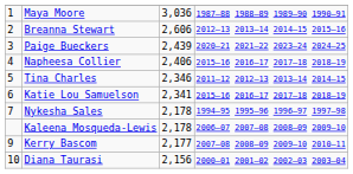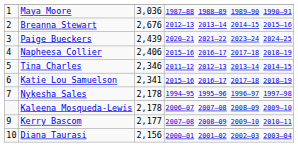 <table class="wikitable">
 <tr>
 </tr>
 <tr>
 <td>1</td>
 <td><a href='#'>Maya Moore</a></td>
 <td>3,036</td>
 <td style="font-size:80%;"><a href='#'>1987–88</a> <a href='#'>1988–89</a> <a href='#'>1989–90</a> <a href='#'>1990–91</a></td>
 </tr>
 <tr>
 <td>2</td>
 <td><a href='#'>Breanna Stewart</a></td>
-<td>2,606</td>
+<td>2,676</td>
 <td style="font-size:80%;"><a href='#'>2012–13</a> <a href='#'>2013–14</a> <a href='#'>2014–15</a> <a href='#'>2015–16</a></td>
 </tr>
 <tr>
 <td>3</td>
 <td><a href='#'>Paige Bueckers</a></td>
 <td>2,439</td>
 <td style="font-size:80%;"><a href='#'>2020–21</a> <a href='#'>2021–22</a> <a href='#'>2023–24</a> <a href='#'>2024–25</a></td>
 </tr>
 <tr>
 <td>4</td>
 <td><a href='#'>Napheesa Collier</a></td>
 <td>2,406</td>
 <td style="font-size:80%;"><a href='#'>2015–16</a> <a href='#'>2016–17</a> <a href='#'>2017–18</a> <a href='#'>2018–19</a></td>
 </tr>
 <tr>
 <td>5</td>
 <td><a href='#'>Tina Charles</a></td>
 <td>2,346</td>
 <td style="font-size:80%;"><a href='#'>2011–12</a> <a href='#'>2012–13</a> <a href='#'>2013–14</a> <a href='#'>2014–15</a></td>
 </tr>
 <tr>
 <td>6</td>
 <td><a href='#'>Katie Lou Samuelson</a></td>
 <td>2,341</td>
 <td style="font-size:80%;"><a href='#'>2015–16</a> <a href='#'>2016–17</a> <a href='#'>2017–18</a> <a href='#'>2018–19</a></td>
 </tr>
 <tr>
 <td>7</td>
 <td><a href='#'>Nykesha Sales</a></td>
 <td>2,178</td>
 <td style="font-size:80%;"><a href='#'>1994–95</a> <a href='#'>1995–96</a> <a href='#'>1996–97</a> <a href='#'>1997–98</a></td>
 </tr>
 <tr>
 <td></td>
 <td><a href='#'>Kaleena Mosqueda-Lewis</a></td>
 <td>2,178</td>
 <td style="font-size:80%;"><a href='#'>2006–07</a> <a href='#'>2007–08</a> <a href='#'>2008–09</a> <a href='#'>2009–10</a></td>
 </tr>
 <tr>
 <td>9</td>
 <td><a href='#'>Kerry Bascom</a></td>
 <td>2,177</td>
 <td style="font-size:80%;"><a href='#'>2007–08</a> <a href='#'>2008–09</a> <a href='#'>2009–10</a> <a href='#'>2010–11</a></td>
 </tr>
 <tr>
 <td>10</td>
 <td><a href='#'>Diana Taurasi</a></td>
 <td>2,156</td>
 <td style="font-size:80%;"><a href='#'>2000–01</a> <a href='#'>2001–02</a> <a href='#'>2002–03</a> <a href='#'>2003–04</a><br></td>
 </tr>
 </table>
